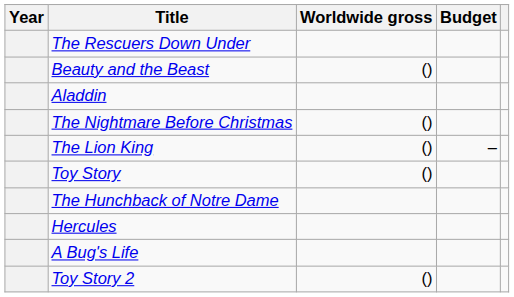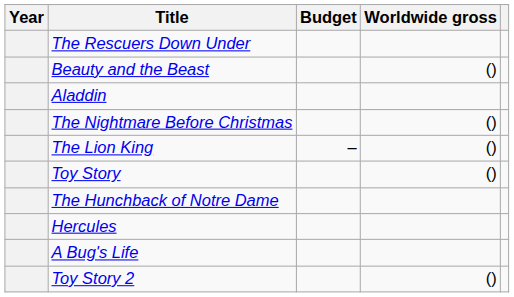 <table class="wikitable plainrowheaders" style="margin:auto; margin:auto;">
 <tr>
 <th scope="col">Year</th>
 <th scope="col">Title</th>
+<th scope="col">Budget</th>
 <th scope="col">Worldwide gross</th>
-<th scope="col">Budget</th>
 <th scope="col"></th>
 </tr>
 <tr>
 <th scope="row"></th>
 <td><em><a href='#'>The Rescuers Down Under</a></em></td>
+<td></td>
 <td align="right"></td>
-<td></td>
 <td style="text-align:center;"></td>
 </tr>
 <tr>
 <th scope="row"></th>
 <td><em><a href='#'>Beauty and the Beast</a></em></td>
+<td align="right"></td>
 <td align="right"> ()</td>
-<td align="right"></td>
 <td style="text-align:center;"></td>
 </tr>
 <tr>
 <th scope="row"></th>
 <td><em><a href='#'>Aladdin</a></em></td>
 <td align="right"></td>
 <td align="right"></td>
 <td style="text-align:center;"></td>
 </tr>
 <tr>
 <th scope="row"></th>
 <td><em><a href='#'>The Nightmare Before Christmas</a></em></td>
+<td align="right"></td>
 <td align="right"> ()</td>
-<td align="right"></td>
 <td style="text-align:center;"></td>
 </tr>
 <tr>
 <th scope="row"></th>
 <td><em><a href='#'>The Lion King</a></em></td>
+<td align="right">–</td>
 <td align="right"> ()</td>
-<td align="right">–</td>
 <td style="text-align:center;"></td>
 </tr>
 <tr>
 <th scope="row"></th>
 <td><em><a href='#'>Toy Story</a></em></td>
+<td align="right"></td>
 <td align="right"> ()</td>
-<td align="right"></td>
 <td style="text-align:center;"></td>
 </tr>
 <tr>
 <th scope="row"></th>
 <td><em><a href='#'>The Hunchback of Notre Dame</a></em></td>
 <td align="right"></td>
 <td align="right"></td>
 <td style="text-align:center;"></td>
 </tr>
 <tr>
 <th scope="row"></th>
 <td><em><a href='#'>Hercules</a></em></td>
 <td align="right"></td>
 <td align="right"></td>
 <td style="text-align:center;"></td>
 </tr>
 <tr>
 <th scope="row"></th>
 <td><em><a href='#'>A Bug's Life</a></em></td>
 <td align="right"></td>
 <td align="right"></td>
 <td style="text-align:center;"></td>
 </tr>
 <tr>
 <th scope="row"></th>
 <td><em><a href='#'>Toy Story 2</a></em></td>
+<td align="right"></td>
 <td align="right"> ()</td>
-<td align="right"></td>
 <td style="text-align:center;"></td>
 </tr>
 </table>
